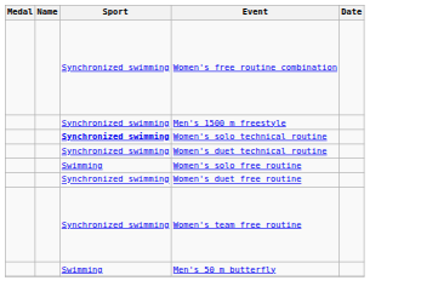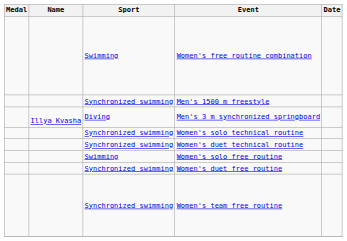 <table class="wikitable sortable" style="font-size:90%">
 <tr>
 <th>Medal</th>
 <th>Name</th>
 <th>Sport</th>
 <th>Event</th>
 <th>Date</th>
 </tr>
 <tr>
 <td></td>
 <td><br><br><br><br><br><br><br><br><br></td>
-<td><a href='#'>Synchronized swimming</a></td>
+<td><a href='#'>Swimming</a></td>
 <td><a href='#'>Women's free routine combination</a></td>
 <td></td>
 </tr>
 <tr>
 <td></td>
 <td></td>
 <td><a href='#'>Synchronized swimming</a></td>
 <td><a href='#'>Men's 1500 m freestyle</a></td>
 <td></td>
 </tr>
 <tr>
 <td></td>
+<td><br><a href='#'>Illya Kvasha</a></td>
+<td><a href='#'>Diving</a></td>
+<td><a href='#'>Men's  3 m synchronized springboard</a></td>
 <td></td>
-<td><strong><a href='#'>Synchronized swimming</a></strong></td>
+</tr>
+<tr>
+<td></td>
+<td></td>
+<td><a href='#'>Synchronized swimming</a></td>
 <td><a href='#'>Women's solo technical routine</a></td>
 <td></td>
 </tr>
 <tr>
 <td></td>
 <td><br></td>
 <td><a href='#'>Synchronized swimming</a></td>
 <td><a href='#'>Women's duet technical routine</a></td>
 <td></td>
 </tr>
 <tr>
 <td></td>
 <td></td>
 <td><a href='#'>Swimming</a></td>
 <td><a href='#'>Women's solo free routine</a></td>
 <td></td>
 </tr>
 <tr>
 <td></td>
 <td><br></td>
 <td><a href='#'>Synchronized swimming</a></td>
 <td><a href='#'>Women's duet free routine</a></td>
 <td></td>
 </tr>
 <tr>
 <td></td>
 <td><br><br><br><br><br><br><br></td>
 <td><a href='#'>Synchronized swimming</a></td>
 <td><a href='#'>Women's team free routine</a></td>
 <td></td>
 </tr>
 <tr>
-<td></td>
-<td></td>
-<td><a href='#'>Swimming</a></td>
-<td><a href='#'>Men's 50 m butterfly</a></td>
-<td></td>
-</tr>
-<tr>
 </tr>
 </table>
